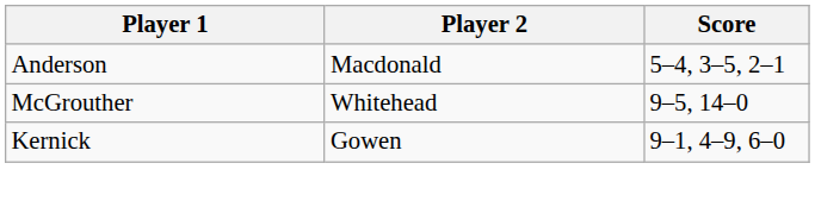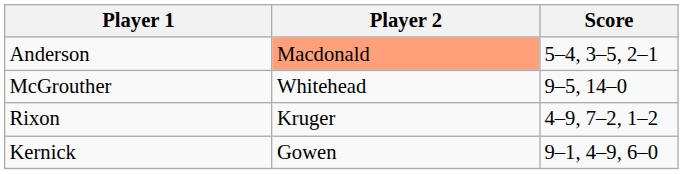 <table class="wikitable" style="font-size: 100%">
 <tr>
 <th width=200>Player 1</th>
 <th width=200>Player 2</th>
 <th width=100>Score</th>
 </tr>
 <tr>
 <td>Anderson</td>
-<td>Macdonald</td>
+<td style="background: lightsalmon;">Macdonald</td>
 <td>5–4, 3–5, 2–1</td>
 </tr>
 <tr>
 <td>McGrouther</td>
 <td>Whitehead</td>
 <td>9–5, 14–0</td>
 </tr>
 <tr>
+<td>Rixon</td>
+<td>Kruger</td>
+<td>4–9, 7–2, 1–2</td>
+</tr>
+<tr>
 <td>Kernick</td>
 <td>Gowen</td>
 <td>9–1, 4–9, 6–0</td>
 </tr>
 </table>
